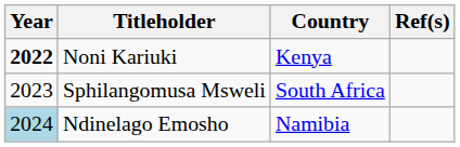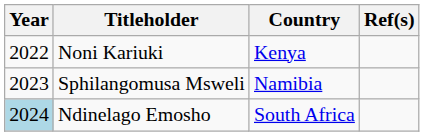 <table class="wikitable">
 <tr>
 <th>Year</th>
 <th>Titleholder</th>
 <th>Country</th>
 <th>Ref(s)</th>
 </tr>
 <tr>
-<td><strong>2022</strong></td>
+<td>2022</td>
 <td>Noni Kariuki</td>
 <td><a href='#'>Kenya</a></td>
 <td></td>
 </tr>
 <tr>
 <td>2023</td>
 <td>Sphilangomusa Msweli</td>
-<td><a href='#'>South Africa</a></td>
+<td><a href='#'>Namibia</a></td>
 <td></td>
 </tr>
 <tr>
 <td style="background: lightblue;">2024</td>
 <td>Ndinelago Emosho</td>
-<td><a href='#'>Namibia</a></td>
+<td><a href='#'>South Africa</a></td>
 <td></td>
 </tr>
 </table>
